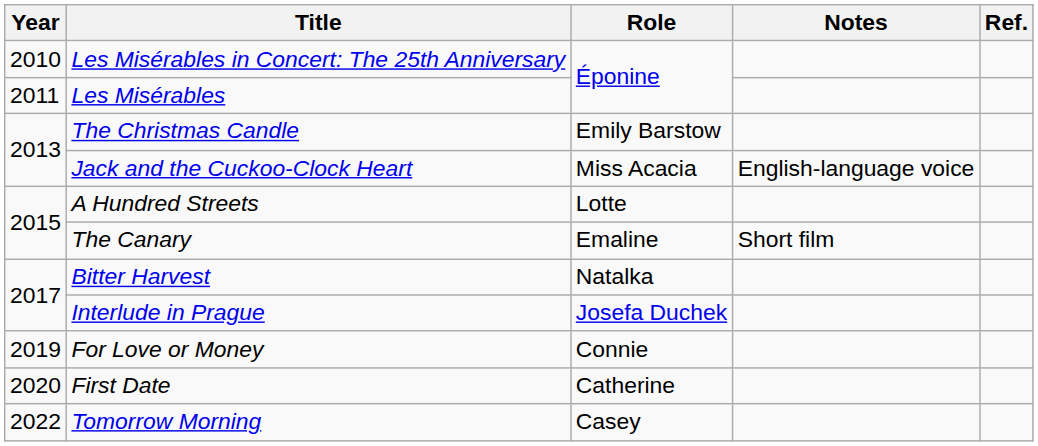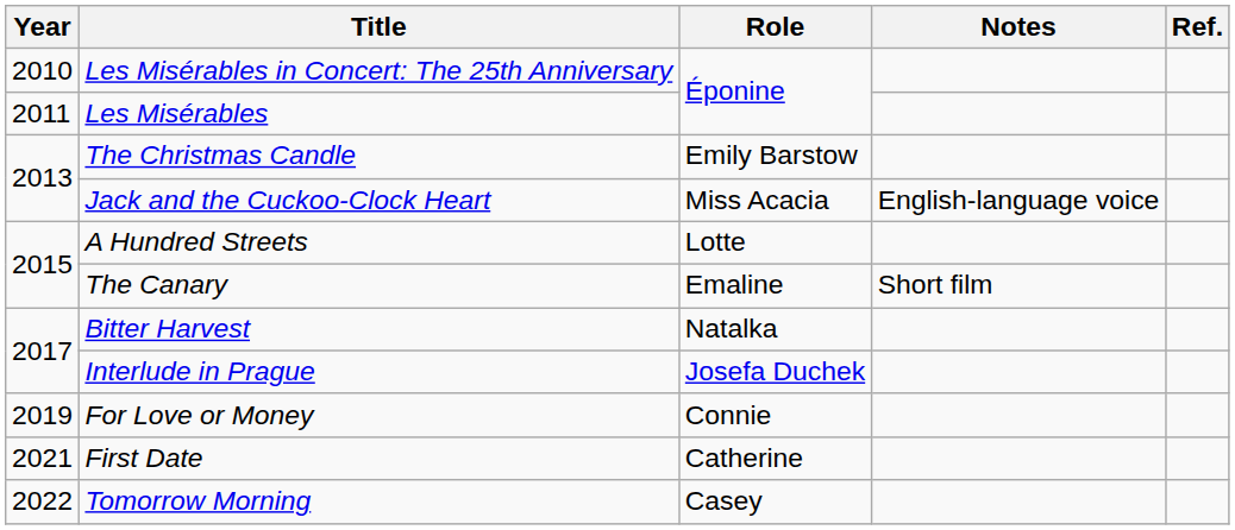 <table class="wikitable sortable">
 <tr>
 <th>Year</th>
 <th>Title</th>
 <th>Role</th>
 <th class="unsortable">Notes</th>
 <th>Ref.</th>
 </tr>
 <tr>
 <td>2010</td>
 <td><em><a href='#'>Les Misérables in Concert: The 25th Anniversary</a></em></td>
 <td rowspan="2"><a href='#'>Éponine</a></td>
 <td></td>
 <td></td>
 </tr>
 <tr>
 <td>2011</td>
 <td><em><a href='#'>Les Misérables</a></em></td>
 <td></td>
 <td></td>
 </tr>
 <tr>
 <td rowspan="2">2013</td>
 <td><em><a href='#'>The Christmas Candle</a></em></td>
 <td>Emily Barstow</td>
 <td></td>
 <td></td>
 </tr>
 <tr>
 <td><em><a href='#'>Jack and the Cuckoo-Clock Heart</a></em></td>
 <td>Miss Acacia</td>
 <td>English-language voice</td>
 <td></td>
 </tr>
 <tr>
 <td rowspan="2">2015</td>
 <td><em>A Hundred Streets</em></td>
 <td>Lotte</td>
 <td></td>
 <td></td>
 </tr>
 <tr>
 <td><em>The Canary</em></td>
 <td>Emaline</td>
 <td>Short film</td>
 <td></td>
 </tr>
 <tr>
 <td rowspan="2">2017</td>
 <td><em><a href='#'>Bitter Harvest</a></em></td>
 <td>Natalka</td>
 <td></td>
 <td></td>
 </tr>
 <tr>
 <td><em><a href='#'>Interlude in Prague</a></em></td>
 <td><a href='#'>Josefa Duchek</a></td>
 <td></td>
 <td></td>
 </tr>
 <tr>
 <td>2019</td>
 <td><em>For Love or Money</em></td>
 <td>Connie</td>
 <td></td>
 <td></td>
 </tr>
 <tr>
-<td>2020</td>
+<td>2021</td>
 <td><em>First Date</em></td>
 <td>Catherine</td>
 <td></td>
 <td></td>
 </tr>
 <tr>
 <td>2022</td>
 <td><em><a href='#'>Tomorrow Morning</a></em></td>
 <td>Casey</td>
 <td></td>
 <td></td>
 </tr>
 </table>
